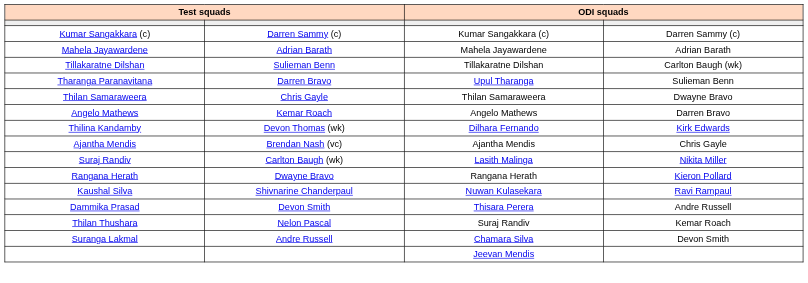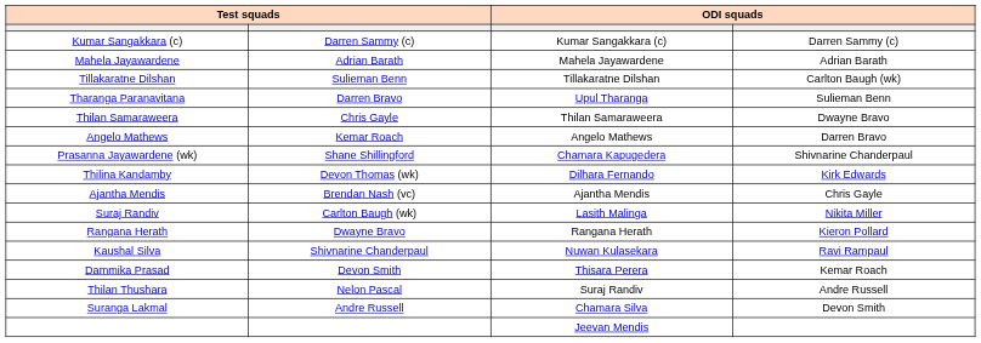 <table name="squads" border="0" cellpadding="4" cellspacing="0" style="text-align:center; font-size:90%; border-collapse:collapse;width:80%;margin:auto;">
 <tr>
 <th style="background:#FFD8C1; border: 1px solid #000000;" colspan=2>Test squads</th>
 <th style="background:#FFD8C1; border: 1px solid #000000;" colspan=2>ODI squads</th>
 </tr>
 <tr bgcolor="#efefef">
 <th style="border: 1px solid #000000;" width=16%><strong></strong></th>
 <th style="border: 1px solid #000000;" width=16%><strong></strong></th>
 <th style="border: 1px solid #000000;" width=16%><strong></strong></th>
 <th style="border: 1px solid #000000;" width=16%><strong></strong></th>
 </tr>
 <tr>
 <td style="border: 1px solid #000000;"><a href='#'>Kumar Sangakkara</a> (c)</td>
 <td style="border: 1px solid #000000;"><a href='#'>Darren Sammy</a> (c)</td>
 <td style="border: 1px solid #000000;">Kumar Sangakkara (c)</td>
 <td style="border: 1px solid #000000;">Darren Sammy (c)</td>
 </tr>
 <tr>
 <td style="border: 1px solid #000000;"><a href='#'>Mahela Jayawardene</a></td>
 <td style="border: 1px solid #000000;"><a href='#'>Adrian Barath</a></td>
 <td style="border: 1px solid #000000;">Mahela Jayawardene</td>
 <td style="border: 1px solid #000000;">Adrian Barath</td>
 </tr>
 <tr>
 <td style="border: 1px solid #000000;"><a href='#'>Tillakaratne Dilshan</a></td>
 <td style="border: 1px solid #000000;"><a href='#'>Sulieman Benn</a></td>
 <td style="border: 1px solid #000000;">Tillakaratne Dilshan</td>
 <td style="border: 1px solid #000000;">Carlton Baugh (wk)</td>
 </tr>
 <tr>
 <td style="border: 1px solid #000000;"><a href='#'>Tharanga Paranavitana</a></td>
 <td style="border: 1px solid #000000;"><a href='#'>Darren Bravo</a></td>
 <td style="border: 1px solid #000000;"><a href='#'>Upul Tharanga</a></td>
 <td style="border: 1px solid #000000;">Sulieman Benn</td>
 </tr>
 <tr>
 <td style="border: 1px solid #000000;"><a href='#'>Thilan Samaraweera</a></td>
 <td style="border: 1px solid #000000;"><a href='#'>Chris Gayle</a></td>
 <td style="border: 1px solid #000000;">Thilan Samaraweera</td>
 <td style="border: 1px solid #000000;">Dwayne Bravo</td>
 </tr>
 <tr>
 <td style="border: 1px solid #000000;"><a href='#'>Angelo Mathews</a></td>
 <td style="border: 1px solid #000000;"><a href='#'>Kemar Roach</a></td>
 <td style="border: 1px solid #000000;">Angelo Mathews</td>
 <td style="border: 1px solid #000000;">Darren Bravo</td>
 </tr>
 <tr>
+<td style="border: 1px solid #000000;"><a href='#'>Prasanna Jayawardene</a> (wk)</td>
+<td style="border: 1px solid #000000;"><a href='#'>Shane Shillingford</a></td>
+<td style="border: 1px solid #000000;"><a href='#'>Chamara Kapugedera</a></td>
+<td style="border: 1px solid #000000;">Shivnarine Chanderpaul</td>
+</tr>
+<tr>
 <td style="border: 1px solid #000000;"><a href='#'>Thilina Kandamby</a></td>
 <td style="border: 1px solid #000000;"><a href='#'>Devon Thomas</a> (wk)</td>
 <td style="border: 1px solid #000000;"><a href='#'>Dilhara Fernando</a></td>
 <td style="border: 1px solid #000000;"><a href='#'>Kirk Edwards</a></td>
 </tr>
 <tr>
 <td style="border: 1px solid #000000;"><a href='#'>Ajantha Mendis</a></td>
 <td style="border: 1px solid #000000;"><a href='#'>Brendan Nash</a> (vc)</td>
 <td style="border: 1px solid #000000;">Ajantha Mendis</td>
 <td style="border: 1px solid #000000;">Chris Gayle</td>
 </tr>
 <tr>
 <td style="border: 1px solid #000000;"><a href='#'>Suraj Randiv</a></td>
 <td style="border: 1px solid #000000;"><a href='#'>Carlton Baugh</a> (wk)</td>
 <td style="border: 1px solid #000000;"><a href='#'>Lasith Malinga</a></td>
 <td style="border: 1px solid #000000;"><a href='#'>Nikita Miller</a></td>
 </tr>
 <tr>
 <td style="border: 1px solid #000000;"><a href='#'>Rangana Herath</a></td>
 <td style="border: 1px solid #000000;"><a href='#'>Dwayne Bravo</a></td>
 <td style="border: 1px solid #000000;">Rangana Herath</td>
 <td style="border: 1px solid #000000;"><a href='#'>Kieron Pollard</a></td>
 </tr>
 <tr>
 <td style="border: 1px solid #000000;"><a href='#'>Kaushal Silva</a></td>
 <td style="border: 1px solid #000000;"><a href='#'>Shivnarine Chanderpaul</a></td>
 <td style="border: 1px solid #000000;"><a href='#'>Nuwan Kulasekara</a></td>
 <td style="border: 1px solid #000000;"><a href='#'>Ravi Rampaul</a></td>
 </tr>
 <tr>
 <td style="border: 1px solid #000000;"><a href='#'>Dammika Prasad</a></td>
 <td style="border: 1px solid #000000;"><a href='#'>Devon Smith</a></td>
 <td style="border: 1px solid #000000;"><a href='#'>Thisara Perera</a></td>
-<td style="border: 1px solid #000000;">Andre Russell</td>
+<td style="border: 1px solid #000000;">Kemar Roach</td>
 </tr>
 <tr>
 <td style="border: 1px solid #000000;"><a href='#'>Thilan Thushara</a></td>
 <td style="border: 1px solid #000000;"><a href='#'>Nelon Pascal</a></td>
 <td style="border: 1px solid #000000;">Suraj Randiv</td>
-<td style="border: 1px solid #000000;">Kemar Roach</td>
+<td style="border: 1px solid #000000;">Andre Russell</td>
 </tr>
 <tr>
 <td style="border: 1px solid #000000;"><a href='#'>Suranga Lakmal</a></td>
 <td style="border: 1px solid #000000;"><a href='#'>Andre Russell</a></td>
 <td style="border: 1px solid #000000;"><a href='#'>Chamara Silva</a></td>
 <td style="border: 1px solid #000000;">Devon Smith</td>
 </tr>
 <tr>
 <td style="border: 1px solid #000000;"></td>
 <td style="border: 1px solid #000000;"></td>
 <td style="border: 1px solid #000000;"><a href='#'>Jeevan Mendis</a></td>
 <td style="border: 1px solid #000000;"></td>
 </tr>
 </table>
